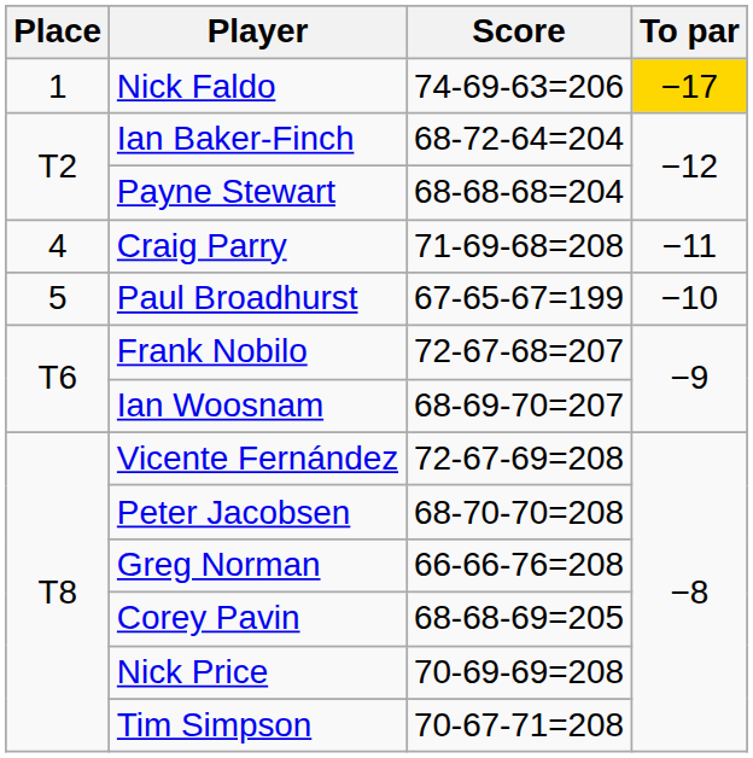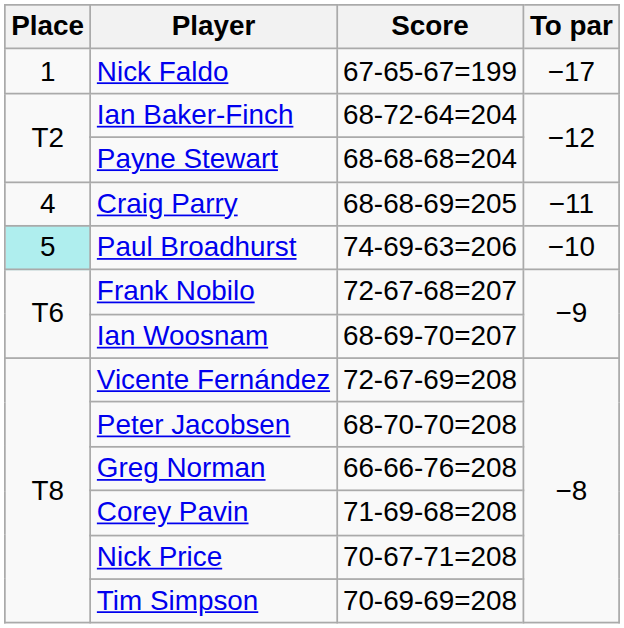 <table class="wikitable">
 <tr>
 <th>Place</th>
 <th>Player</th>
 <th>Score</th>
 <th>To par</th>
 </tr>
 <tr>
 <td align=center>1</td>
 <td> <a href='#'>Nick Faldo</a></td>
-<td align=center>74-69-63=206</td>
-<td align=center style="background: gold;">−17</td>
+<td align=center>67-65-67=199</td>
+<td align=center>−17</td>
 </tr>
 <tr>
 <td rowspan="2" align=center>T2</td>
 <td> <a href='#'>Ian Baker-Finch</a></td>
 <td align=center>68-72-64=204</td>
 <td rowspan="2" align=center>−12</td>
 </tr>
 <tr>
 <td> <a href='#'>Payne Stewart</a></td>
 <td align=center>68-68-68=204</td>
 </tr>
 <tr>
 <td align=center>4</td>
 <td> <a href='#'>Craig Parry</a></td>
-<td align=center>71-69-68=208</td>
+<td align=center>68-68-69=205</td>
 <td align=center>−11</td>
 </tr>
 <tr>
-<td align=center>5</td>
+<td align=center style="background: paleturquoise;">5</td>
 <td> <a href='#'>Paul Broadhurst</a></td>
-<td align=center>67-65-67=199</td>
+<td align=center>74-69-63=206</td>
 <td align=center>−10</td>
 </tr>
 <tr>
 <td rowspan="2" align=center>T6</td>
 <td> <a href='#'>Frank Nobilo</a></td>
 <td align=center>72-67-68=207</td>
 <td rowspan="2" align=center>−9</td>
 </tr>
 <tr>
 <td> <a href='#'>Ian Woosnam</a></td>
 <td>68-69-70=207</td>
 </tr>
 <tr>
 <td rowspan="6" align=center>T8</td>
 <td> <a href='#'>Vicente Fernández</a></td>
 <td align=center>72-67-69=208</td>
 <td rowspan="6" align=center>−8</td>
 </tr>
 <tr>
 <td> <a href='#'>Peter Jacobsen</a></td>
 <td align=center>68-70-70=208</td>
 </tr>
 <tr>
 <td> <a href='#'>Greg Norman</a></td>
 <td align=center>66-66-76=208</td>
 </tr>
 <tr>
 <td> <a href='#'>Corey Pavin</a></td>
-<td align=center>68-68-69=205</td>
+<td align=center>71-69-68=208</td>
 </tr>
 <tr>
 <td> <a href='#'>Nick Price</a></td>
-<td align=center>70-69-69=208</td>
+<td align=center>70-67-71=208</td>
 </tr>
 <tr>
 <td> <a href='#'>Tim Simpson</a></td>
-<td align=center>70-67-71=208</td>
+<td align=center>70-69-69=208</td>
 </tr>
 </table>
